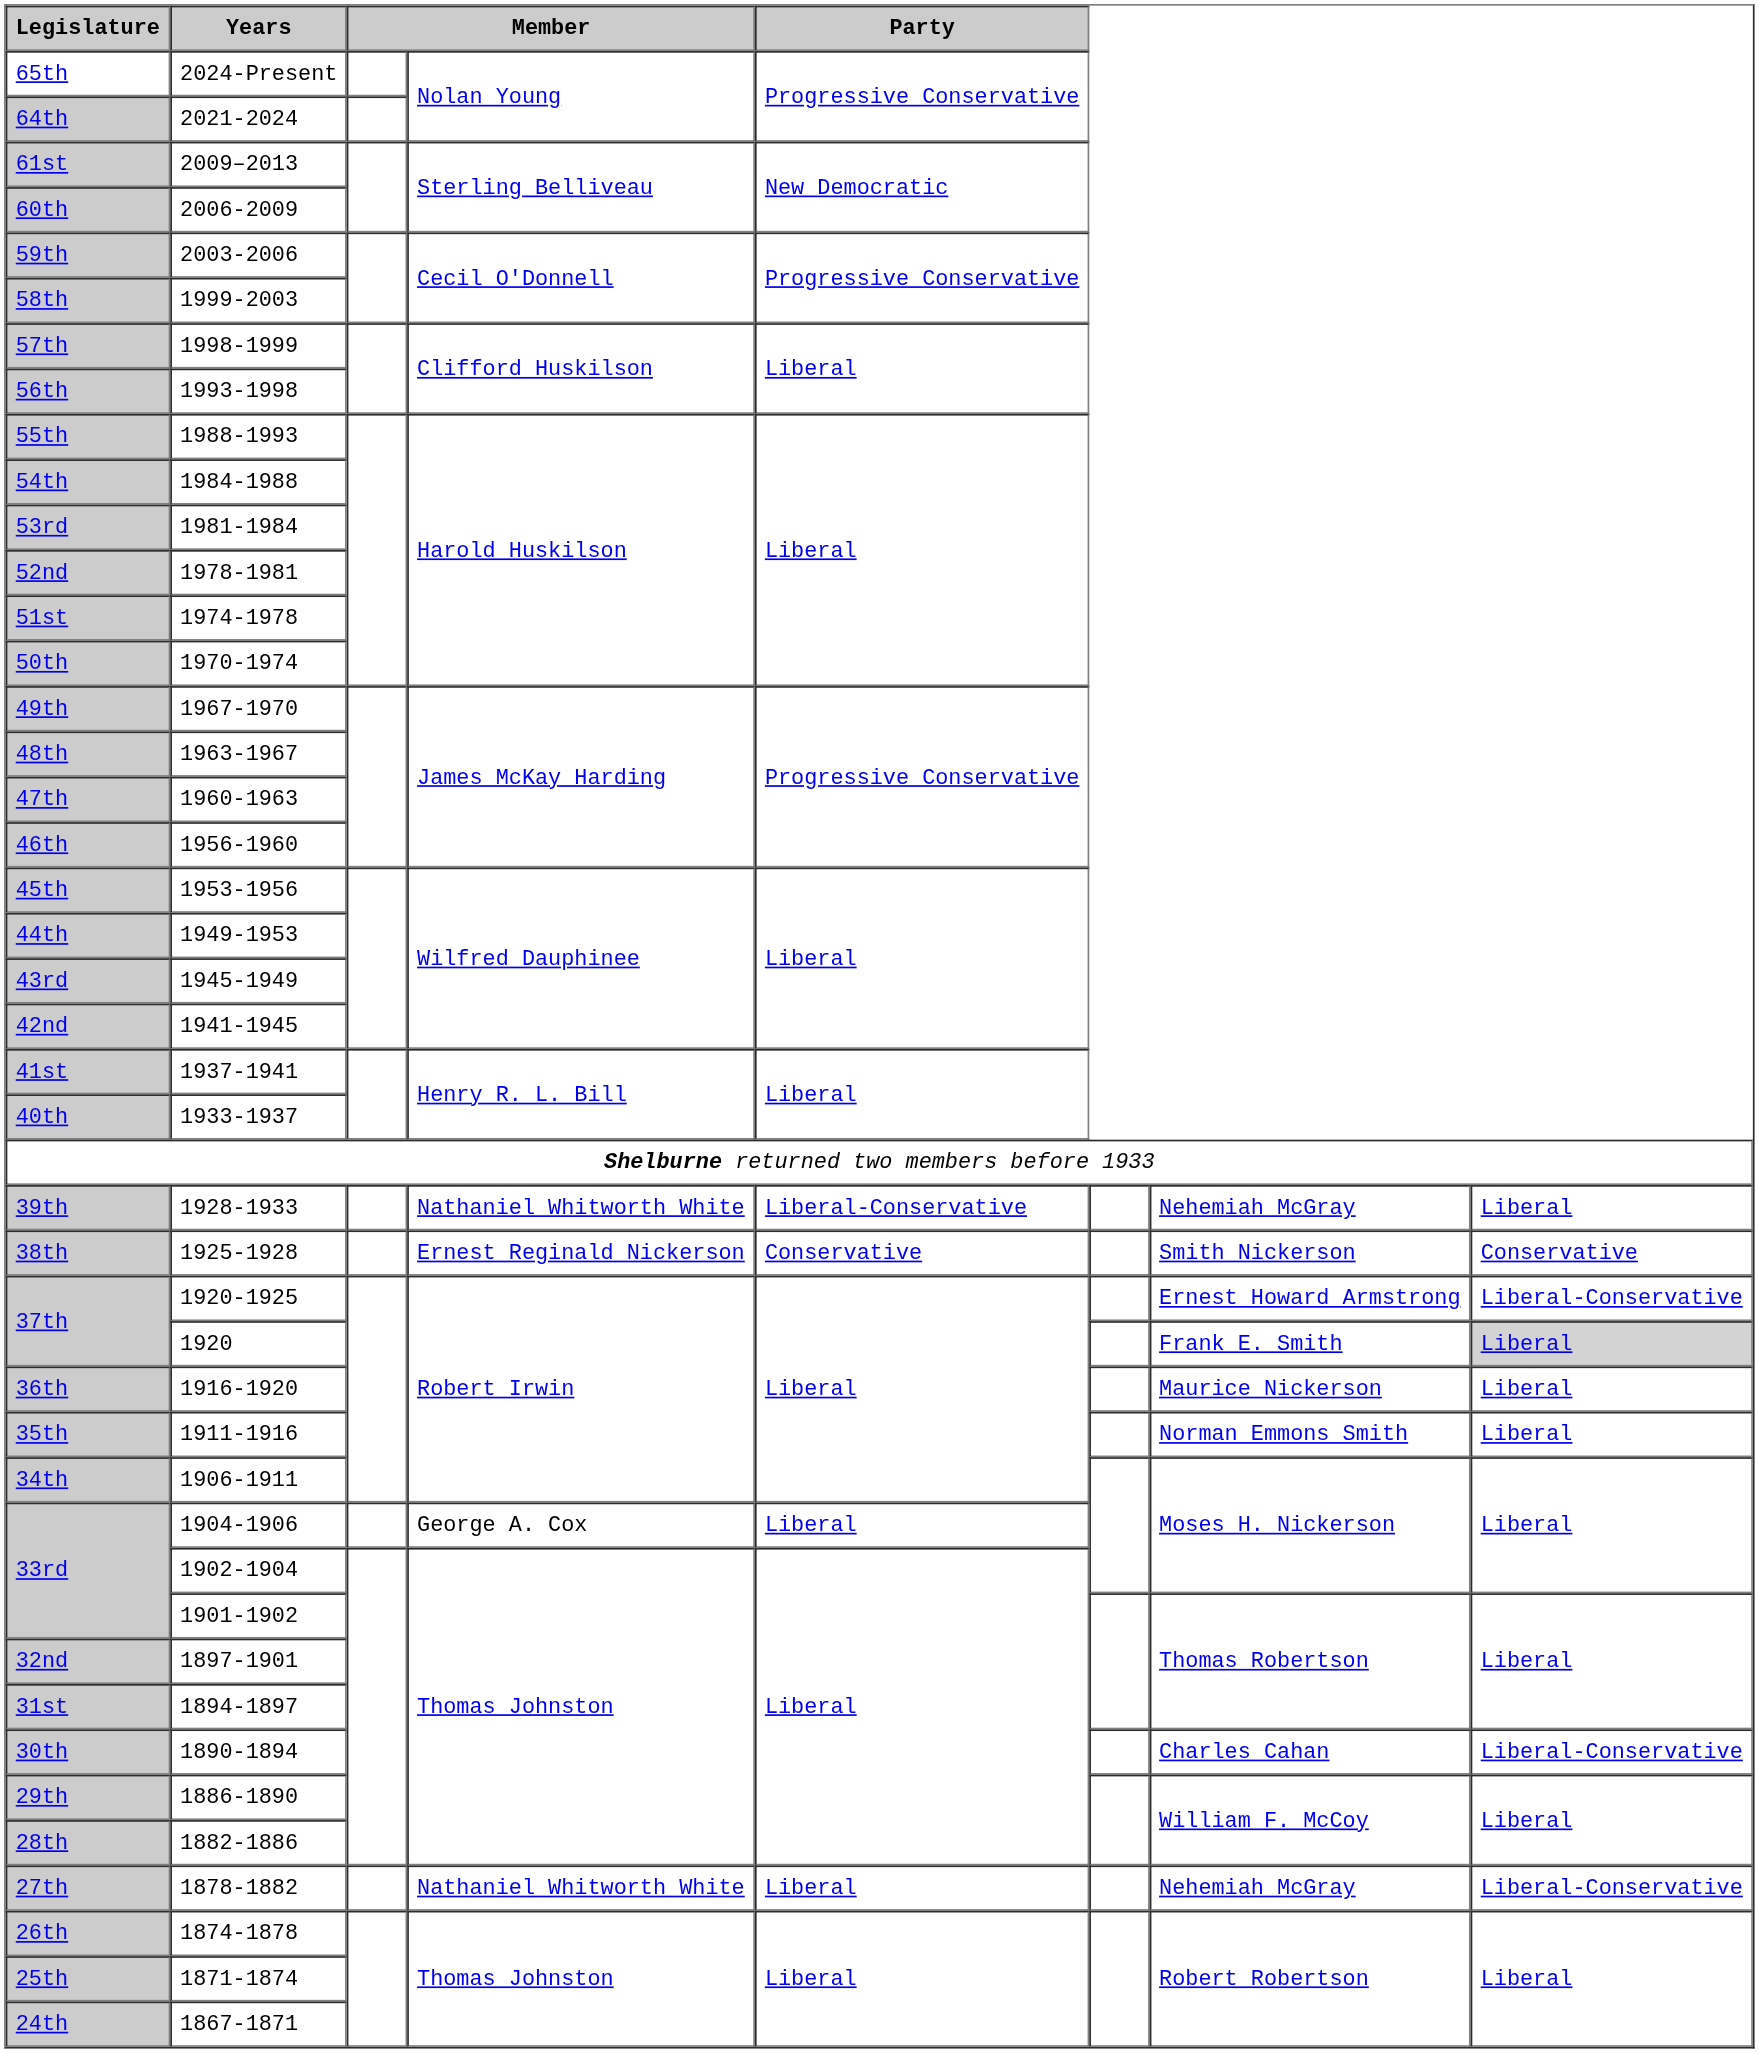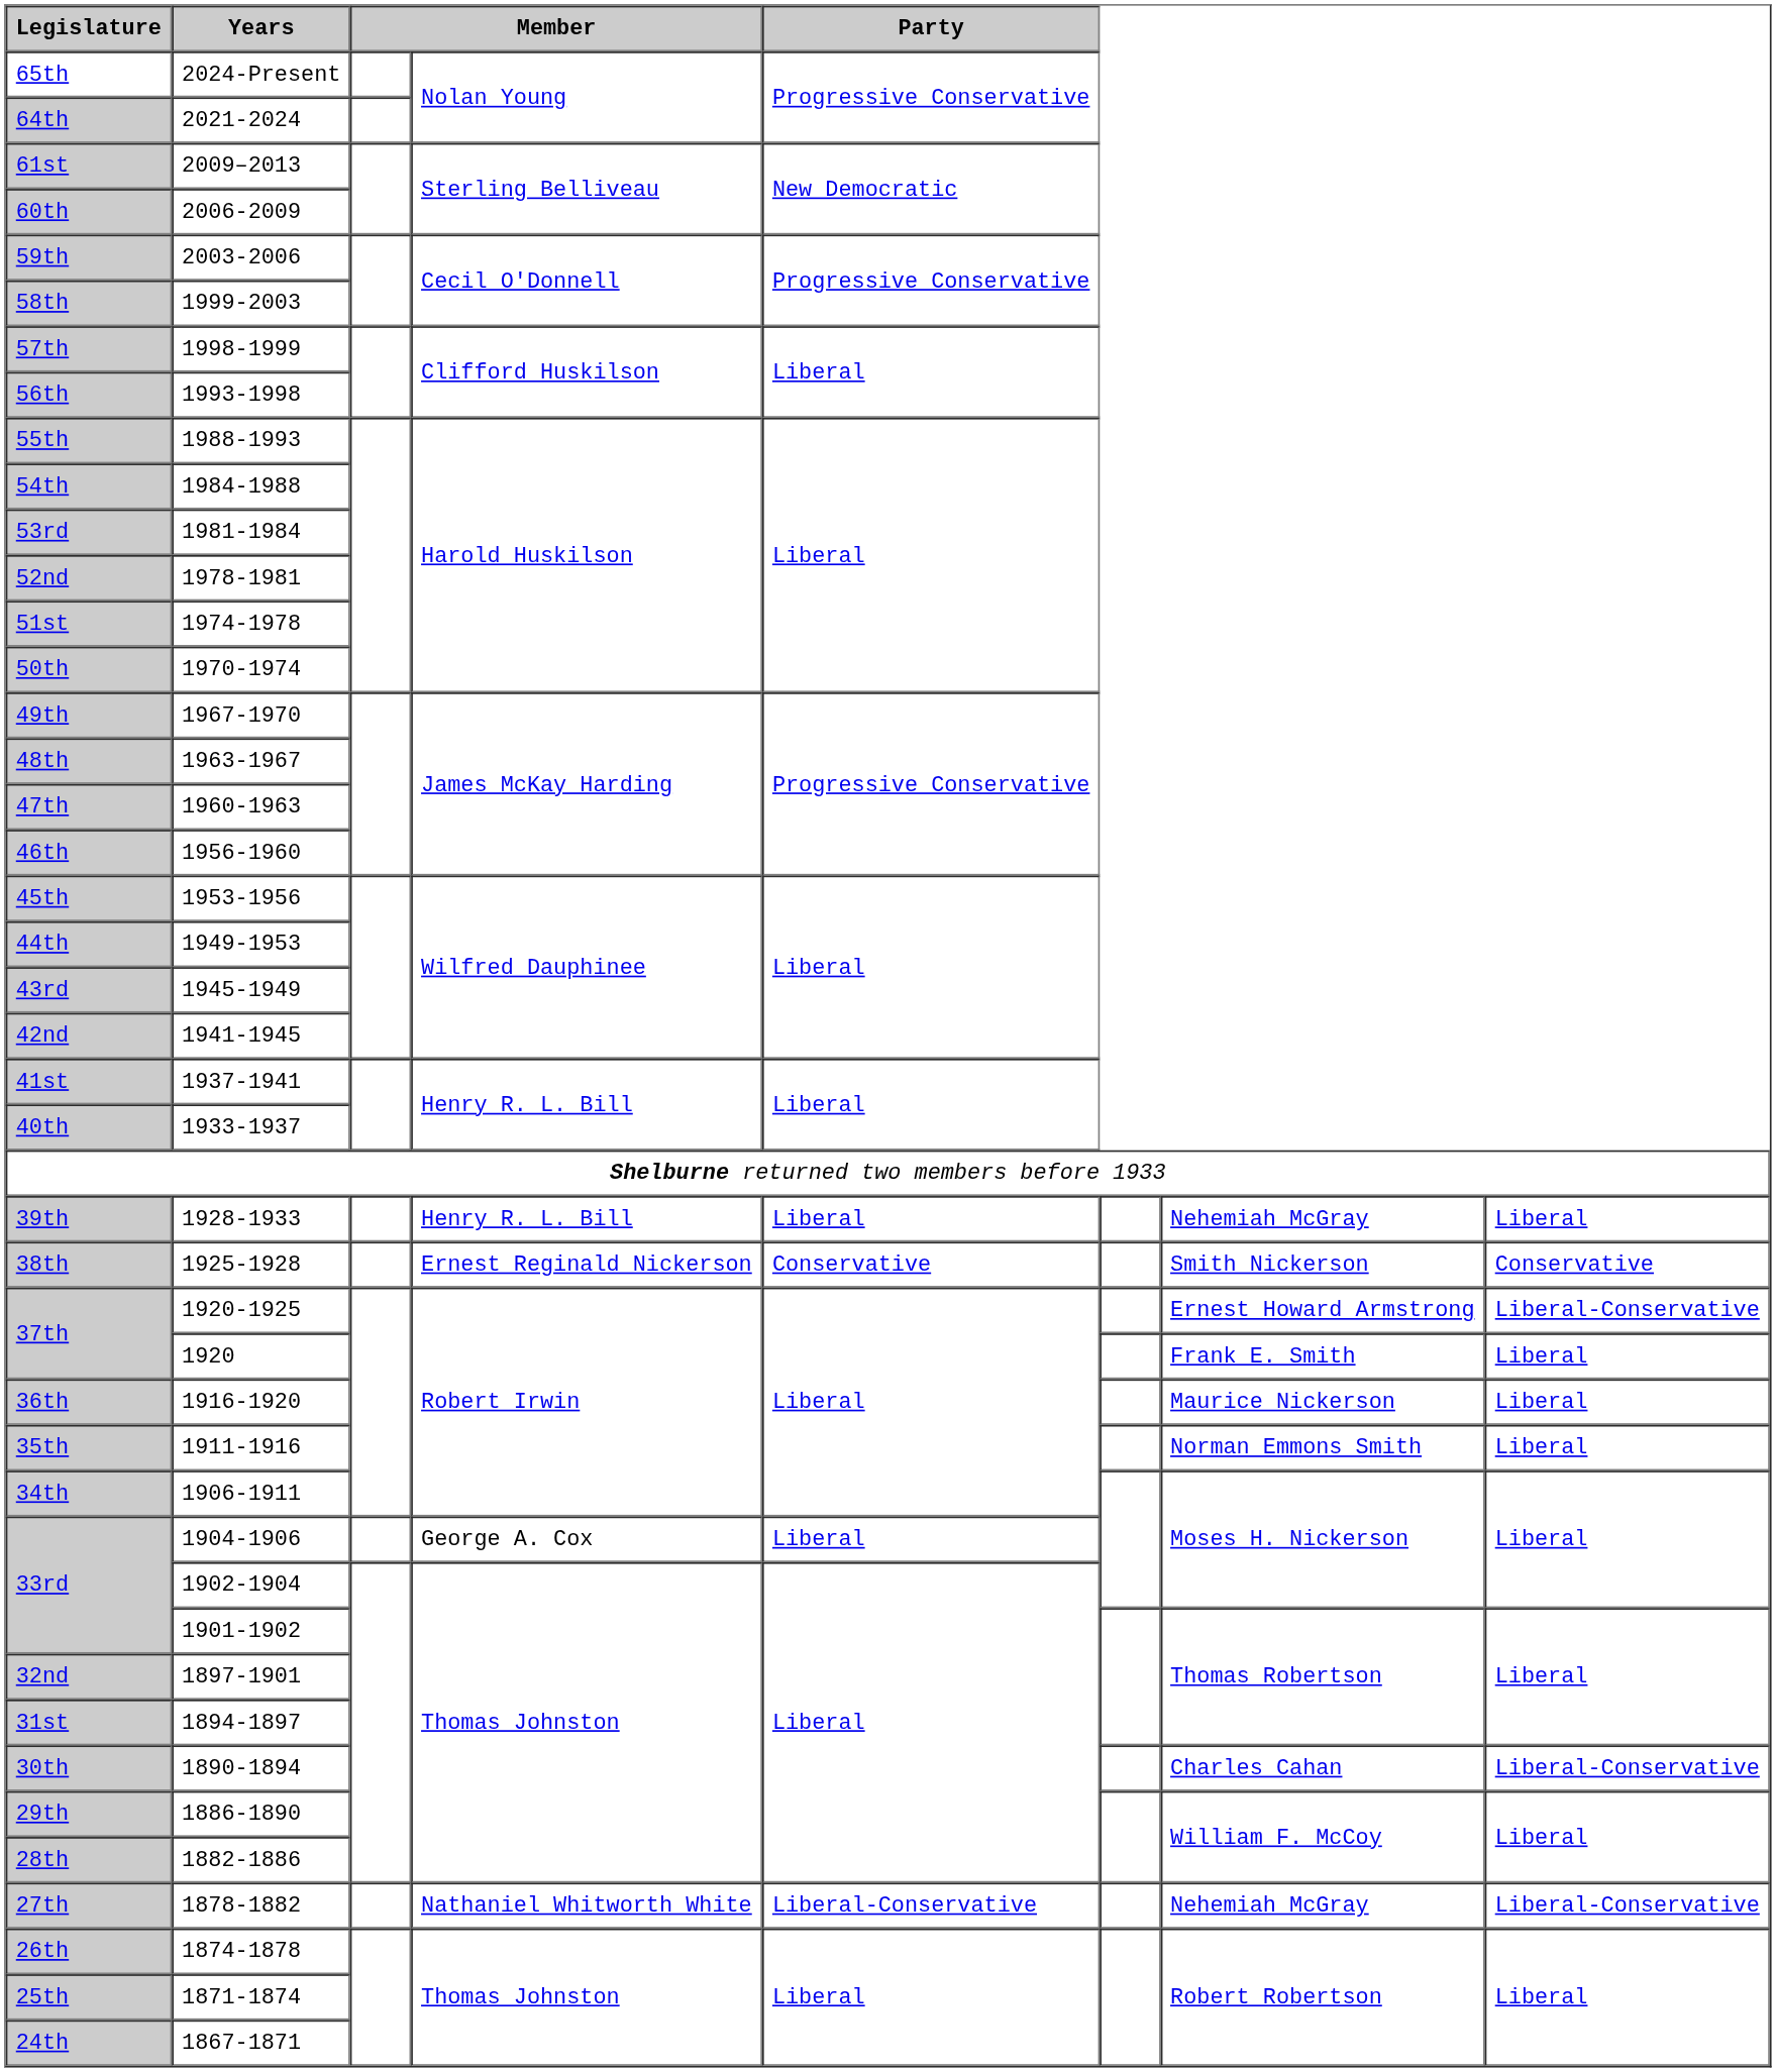 <table border=1 cellpadding=5 cellspacing=0>
 <tr bgcolor="CCCCCC">
 <th>Legislature</th>
 <th>Years</th>
 <th colspan="2">Member</th>
 <th>Party</th>
 </tr>
 <tr>
 <td><a href='#'>65th</a></td>
 <td>2024-Present</td>
 <td></td>
 <td rowspan="2"><a href='#'>Nolan Young</a></td>
 <td rowspan="2"><a href='#'>Progressive Conservative</a></td>
 </tr>
 <tr>
 <td bgcolor="CCCCCC"><a href='#'>64th</a></td>
 <td>2021-2024</td>
 <td></td>
 </tr>
 <tr>
 </tr>
 <tr>
 <td bgcolor="CCCCCC"><a href='#'>61st</a></td>
 <td>2009–2013</td>
 <td rowspan="2" ></td>
 <td rowspan="2"><a href='#'>Sterling Belliveau</a></td>
 <td rowspan="2"><a href='#'>New Democratic</a></td>
 </tr>
 <tr>
 <td bgcolor="CCCCCC"><a href='#'>60th</a></td>
 <td>2006-2009</td>
 </tr>
 <tr>
 <td bgcolor="CCCCCC"><a href='#'>59th</a></td>
 <td>2003-2006</td>
 <td rowspan="2" >   </td>
 <td rowspan="2"><a href='#'>Cecil O'Donnell</a></td>
 <td rowspan="2"><a href='#'>Progressive Conservative</a></td>
 </tr>
 <tr>
 <td bgcolor="CCCCCC"><a href='#'>58th</a></td>
 <td>1999-2003</td>
 </tr>
 <tr>
 <td bgcolor="CCCCCC"><a href='#'>57th</a></td>
 <td>1998-1999</td>
 <td rowspan="2" >   </td>
 <td rowspan="2"><a href='#'>Clifford Huskilson</a></td>
 <td rowspan="2"><a href='#'>Liberal</a></td>
 </tr>
 <tr>
 <td bgcolor="CCCCCC"><a href='#'>56th</a></td>
 <td>1993-1998</td>
 </tr>
 <tr>
 <td bgcolor="CCCCCC"><a href='#'>55th</a></td>
 <td>1988-1993</td>
 <td rowspan="6" >   </td>
 <td rowspan="6"><a href='#'>Harold Huskilson</a></td>
 <td rowspan="6"><a href='#'>Liberal</a></td>
 </tr>
 <tr>
 <td bgcolor="CCCCCC"><a href='#'>54th</a></td>
 <td>1984-1988</td>
 </tr>
 <tr>
 <td bgcolor="CCCCCC"><a href='#'>53rd</a></td>
 <td>1981-1984</td>
 </tr>
 <tr>
 <td bgcolor="CCCCCC"><a href='#'>52nd</a></td>
 <td>1978-1981</td>
 </tr>
 <tr>
 <td bgcolor="CCCCCC"><a href='#'>51st</a></td>
 <td>1974-1978</td>
 </tr>
 <tr>
 <td bgcolor="CCCCCC"><a href='#'>50th</a></td>
 <td>1970-1974</td>
 </tr>
 <tr>
 <td bgcolor="CCCCCC"><a href='#'>49th</a></td>
 <td>1967-1970</td>
 <td rowspan="4" >   </td>
 <td rowspan="4"><a href='#'>James McKay Harding</a></td>
 <td rowspan="4"><a href='#'>Progressive Conservative</a></td>
 </tr>
 <tr>
 <td bgcolor="CCCCCC"><a href='#'>48th</a></td>
 <td>1963-1967</td>
 </tr>
 <tr>
 <td bgcolor="CCCCCC"><a href='#'>47th</a></td>
 <td>1960-1963</td>
 </tr>
 <tr>
 <td bgcolor="CCCCCC"><a href='#'>46th</a></td>
 <td>1956-1960</td>
 </tr>
 <tr>
 <td bgcolor="CCCCCC"><a href='#'>45th</a></td>
 <td>1953-1956</td>
 <td rowspan="4" >   </td>
 <td rowspan="4"><a href='#'>Wilfred Dauphinee</a></td>
 <td rowspan="4"><a href='#'>Liberal</a></td>
 </tr>
 <tr>
 <td bgcolor="CCCCCC"><a href='#'>44th</a></td>
 <td>1949-1953</td>
 </tr>
 <tr>
 <td bgcolor="CCCCCC"><a href='#'>43rd</a></td>
 <td>1945-1949</td>
 </tr>
 <tr>
 <td bgcolor="CCCCCC"><a href='#'>42nd</a></td>
 <td>1941-1945</td>
 </tr>
 <tr>
 <td bgcolor="CCCCCC"><a href='#'>41st</a></td>
 <td>1937-1941</td>
 <td rowspan="2" >   </td>
 <td rowspan="2"><a href='#'>Henry R. L. Bill</a></td>
 <td rowspan="2"><a href='#'>Liberal</a></td>
 </tr>
 <tr>
 <td bgcolor="CCCCCC"><a href='#'>40th</a></td>
 <td>1933-1937</td>
 </tr>
 <tr>
 <td colspan=8 align=center><strong><em>Shelburne</em></strong> <em>returned two members before 1933</em></td>
 </tr>
 <tr>
 <td bgcolor="CCCCCC"><a href='#'>39th</a></td>
 <td>1928-1933</td>
 <td rowspan="1" >   </td>
-<td rowspan="1"><a href='#'>Nathaniel Whitworth White</a></td>
-<td rowspan="1"><a href='#'>Liberal-Conservative</a></td>
+<td rowspan="1"><a href='#'>Henry R. L. Bill</a></td>
+<td rowspan="1"><a href='#'>Liberal</a></td>
 <td rowspan="1" >   </td>
 <td rowspan="1"><a href='#'>Nehemiah McGray</a></td>
 <td rowspan="1"><a href='#'>Liberal</a></td>
 </tr>
 <tr>
 <td bgcolor="CCCCCC"><a href='#'>38th</a></td>
 <td>1925-1928</td>
 <td rowspan="1" >   </td>
 <td rowspan="1"><a href='#'>Ernest Reginald Nickerson</a></td>
 <td rowspan="1"><a href='#'>Conservative</a></td>
 <td rowspan="1" >   </td>
 <td><a href='#'>Smith Nickerson</a></td>
 <td rowspan="1"><a href='#'>Conservative</a></td>
 </tr>
 <tr>
 <td bgcolor="CCCCCC" rowspan="2"><a href='#'>37th</a></td>
 <td>1920-1925</td>
 <td rowspan="5" >   </td>
 <td rowspan="5"><a href='#'>Robert Irwin</a></td>
 <td rowspan="5"><a href='#'>Liberal</a></td>
 <td rowspan="1" >   </td>
 <td rowspan="1"><a href='#'>Ernest Howard Armstrong</a></td>
 <td rowspan="1"><a href='#'>Liberal-Conservative</a></td>
 </tr>
 <tr>
 <td>1920</td>
 <td rowspan="1" >   </td>
 <td rowspan="1"><a href='#'>Frank E. Smith</a></td>
-<td rowspan="1" style="background: lightgrey;"><a href='#'>Liberal</a></td>
+<td rowspan="1"><a href='#'>Liberal</a></td>
 </tr>
 <tr>
 <td bgcolor="CCCCCC"><a href='#'>36th</a></td>
 <td>1916-1920</td>
 <td rowspan="1" >   </td>
 <td rowspan="1"><a href='#'>Maurice Nickerson</a></td>
 <td rowspan="1"><a href='#'>Liberal</a></td>
 </tr>
 <tr>
 <td bgcolor="CCCCCC"><a href='#'>35th</a></td>
 <td>1911-1916</td>
 <td>   </td>
 <td rowspan="1"><a href='#'>Norman Emmons Smith</a></td>
 <td><a href='#'>Liberal</a></td>
 </tr>
 <tr>
 <td bgcolor="CCCCCC"><a href='#'>34th</a></td>
 <td>1906-1911</td>
 <td rowspan="3" >   </td>
 <td rowspan="3"><a href='#'>Moses H. Nickerson</a></td>
 <td rowspan="3"><a href='#'>Liberal</a></td>
 </tr>
 <tr>
 <td bgcolor="CCCCCC" rowspan="3"><a href='#'>33rd</a></td>
 <td>1904-1906</td>
 <td rowspan="1" >   </td>
 <td rowspan="1">George A. Cox</td>
 <td rowspan="1"><a href='#'>Liberal</a></td>
 </tr>
 <tr>
 <td>1902-1904</td>
 <td rowspan="7" >   </td>
 <td rowspan="7"><a href='#'>Thomas Johnston</a></td>
 <td rowspan="7"><a href='#'>Liberal</a></td>
 </tr>
 <tr>
 <td>1901-1902</td>
 <td rowspan="3" >   </td>
 <td rowspan="3"><a href='#'>Thomas Robertson</a></td>
 <td rowspan="3"><a href='#'>Liberal</a></td>
 </tr>
 <tr>
 <td bgcolor="CCCCCC"><a href='#'>32nd</a></td>
 <td>1897-1901</td>
 </tr>
 <tr>
 <td bgcolor="CCCCCC"><a href='#'>31st</a></td>
 <td>1894-1897</td>
 </tr>
 <tr>
 <td bgcolor="CCCCCC"><a href='#'>30th</a></td>
 <td>1890-1894</td>
 <td rowspan="1" >   </td>
 <td rowspan="1"><a href='#'>Charles Cahan</a></td>
 <td rowspan="1"><a href='#'>Liberal-Conservative</a></td>
 </tr>
 <tr>
 <td bgcolor="CCCCCC"><a href='#'>29th</a></td>
 <td>1886-1890</td>
 <td rowspan="2" >   </td>
 <td rowspan="2"><a href='#'>William F. McCoy</a></td>
 <td rowspan="2"><a href='#'>Liberal</a></td>
 </tr>
 <tr>
 <td bgcolor="CCCCCC"><a href='#'>28th</a></td>
 <td>1882-1886</td>
 </tr>
 <tr>
 <td bgcolor="CCCCCC"><a href='#'>27th</a></td>
 <td>1878-1882</td>
 <td rowspan="1" >   </td>
 <td rowspan="1"><a href='#'>Nathaniel Whitworth White</a></td>
-<td rowspan="1"><a href='#'>Liberal</a></td>
+<td rowspan="1"><a href='#'>Liberal-Conservative</a></td>
 <td rowspan="1" >   </td>
 <td rowspan="1"><a href='#'>Nehemiah McGray</a></td>
 <td rowspan="1"><a href='#'>Liberal-Conservative</a></td>
 </tr>
 <tr>
 <td bgcolor="CCCCCC"><a href='#'>26th</a></td>
 <td>1874-1878</td>
 <td rowspan="3" >   </td>
 <td rowspan="3"><a href='#'>Thomas Johnston</a></td>
 <td rowspan="3"><a href='#'>Liberal</a></td>
 <td rowspan="3" >   </td>
 <td rowspan="3"><a href='#'>Robert Robertson</a></td>
 <td rowspan="3"><a href='#'>Liberal</a></td>
 </tr>
 <tr>
 <td bgcolor="CCCCCC"><a href='#'>25th</a></td>
 <td>1871-1874</td>
 </tr>
 <tr>
 <td bgcolor="CCCCCC"><a href='#'>24th</a></td>
 <td>1867-1871</td>
 </tr>
 </table>
